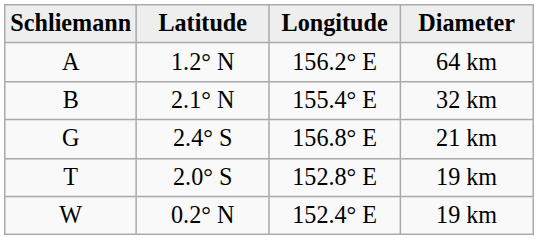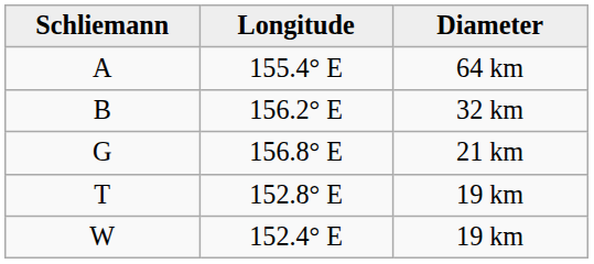 <table class="wikitable">
 <tr>
 <th width="25%" style="background:#eeeeee;">Schliemann</th>
-<th width="25%" style="background:#eeeeee;">Latitude</th>
 <th width="25%" style="background:#eeeeee;">Longitude</th>
 <th width="25%" style="background:#eeeeee;">Diameter</th>
 </tr>
 <tr>
 <td align="center">A</td>
-<td align="center">1.2° N</td>
-<td align="center">156.2° E</td>
+<td align="center">155.4° E</td>
 <td align="center">64 km</td>
 </tr>
 <tr>
 <td align="center">B</td>
-<td align="center">2.1° N</td>
-<td align="center">155.4° E</td>
+<td align="center">156.2° E</td>
 <td align="center">32 km</td>
 </tr>
 <tr>
 <td align="center">G</td>
-<td align="center">2.4° S</td>
 <td align="center">156.8° E</td>
 <td align="center">21 km</td>
 </tr>
 <tr>
 <td align="center">T</td>
-<td align="center">2.0° S</td>
 <td align="center">152.8° E</td>
 <td align="center">19 km</td>
 </tr>
 <tr>
 <td align="center">W</td>
-<td align="center">0.2° N</td>
 <td align="center">152.4° E</td>
 <td align="center">19 km</td>
 </tr>
 </table>
